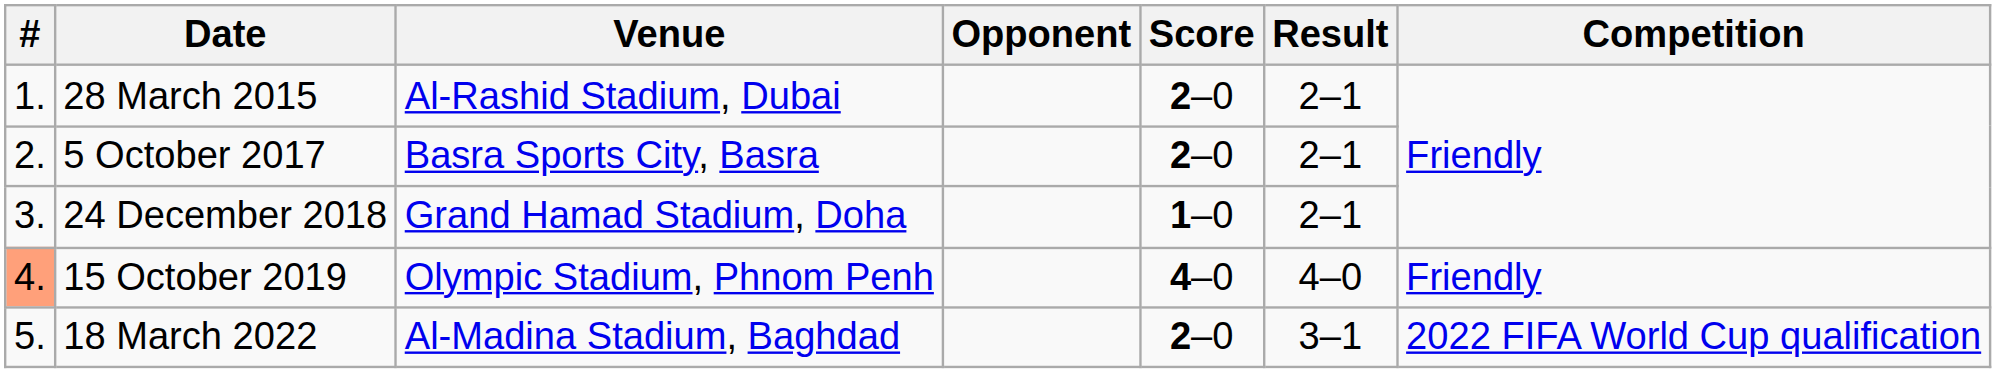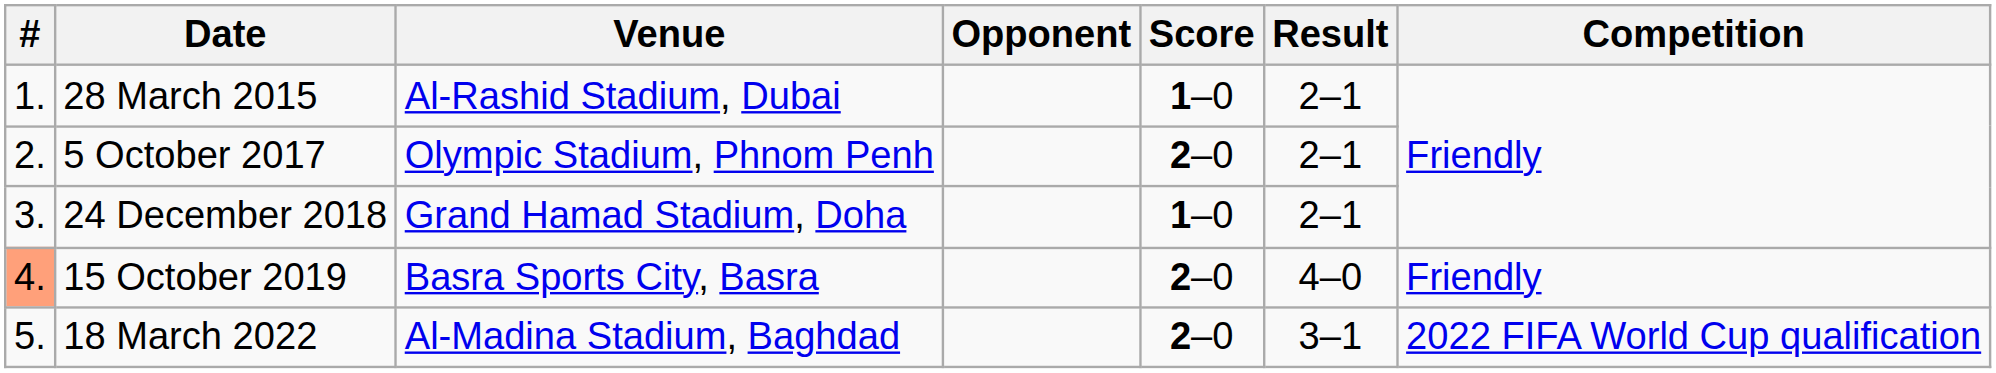 <table class="wikitable">
 <tr>
 <th>#</th>
 <th>Date</th>
 <th>Venue</th>
 <th>Opponent</th>
 <th>Score</th>
 <th>Result</th>
 <th>Competition</th>
 </tr>
 <tr>
 <td>1.</td>
 <td>28 March 2015</td>
 <td><a href='#'>Al-Rashid Stadium</a>, <a href='#'>Dubai</a></td>
 <td></td>
-<td align=center><strong>2</strong>–0</td>
+<td align=center><strong>1</strong>–0</td>
 <td align=center>2–1</td>
 <td rowspan=3><a href='#'>Friendly</a></td>
 </tr>
 <tr>
 <td>2.</td>
 <td>5 October 2017</td>
-<td><a href='#'>Basra Sports City</a>, <a href='#'>Basra</a></td>
+<td><a href='#'>Olympic Stadium</a>, <a href='#'>Phnom Penh</a></td>
 <td></td>
 <td align=center><strong>2</strong>–0</td>
 <td align=center>2–1</td>
 </tr>
 <tr>
 <td>3.</td>
 <td>24 December 2018</td>
 <td><a href='#'>Grand Hamad Stadium</a>, <a href='#'>Doha</a></td>
 <td></td>
 <td align=center><strong>1</strong>–0</td>
 <td align=center>2–1</td>
 </tr>
 <tr>
 <td style="background: lightsalmon;">4.</td>
 <td>15 October 2019</td>
-<td><a href='#'>Olympic Stadium</a>, <a href='#'>Phnom Penh</a></td>
+<td><a href='#'>Basra Sports City</a>, <a href='#'>Basra</a></td>
 <td></td>
-<td align=center><strong>4</strong>–0</td>
+<td align=center><strong>2</strong>–0</td>
 <td align=center>4–0</td>
 <td><a href='#'>Friendly</a></td>
 </tr>
 <tr>
 <td>5.</td>
 <td>18 March 2022</td>
 <td><a href='#'>Al-Madina Stadium</a>, <a href='#'>Baghdad</a></td>
 <td></td>
 <td align=center><strong>2</strong>–0</td>
 <td align=center>3–1</td>
 <td><a href='#'>2022 FIFA World Cup qualification</a></td>
 </tr>
 </table>
